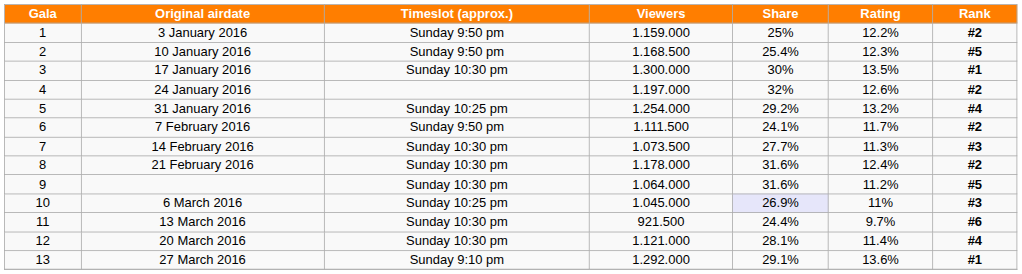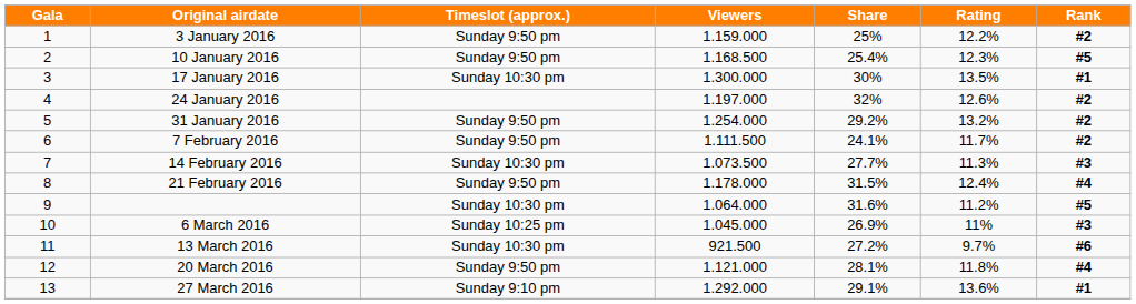 <table class="wikitable plainrowheaders" style="text-align:center; line-height:16px; width:99%;">
 <tr>
 <th scope="col" style="background:#FF7E00; color:white;">Gala</th>
 <th scope="col" style="background:#FF7E00; color:white;">Original airdate</th>
 <th scope="col" style="background:#FF7E00; color:white;">Timeslot (approx.)</th>
 <th scope="col" style="background:#FF7E00; color:white;">Viewers</th>
 <th scope="col" style="background:#FF7E00; color:white;">Share</th>
 <th scope="col" style="background:#FF7E00; color:white;">Rating</th>
 <th scope="col" style="background:#FF7E00; color:white;">Rank<br><small></small></th>
 </tr>
 <tr>
 <td>1</td>
 <td>3 January 2016</td>
 <td>Sunday 9:50 pm</td>
 <td>1.159.000</td>
 <td>25%</td>
 <td>12.2%</td>
 <td><strong>#2</strong></td>
 </tr>
 <tr>
 <td>2</td>
 <td>10 January 2016</td>
 <td>Sunday 9:50 pm</td>
 <td>1.168.500</td>
 <td>25.4%</td>
 <td>12.3%</td>
 <td><strong>#5</strong></td>
 </tr>
 <tr>
 <td>3</td>
 <td>17 January 2016</td>
 <td>Sunday 10:30 pm</td>
 <td>1.300.000</td>
 <td>30%</td>
 <td>13.5%</td>
 <td><strong>#1</strong></td>
 </tr>
 <tr>
 <td>4</td>
 <td>24 January 2016</td>
 <td></td>
 <td>1.197.000</td>
 <td>32%</td>
 <td>12.6%</td>
 <td><strong>#2</strong></td>
 </tr>
 <tr>
 <td>5</td>
 <td>31 January 2016</td>
-<td>Sunday 10:25 pm</td>
+<td>Sunday 9:50 pm</td>
 <td>1.254.000</td>
 <td>29.2%</td>
 <td>13.2%</td>
-<td><strong>#4</strong></td>
+<td><strong>#2</strong></td>
 </tr>
 <tr>
 <td>6</td>
 <td>7 February 2016</td>
 <td>Sunday 9:50 pm</td>
 <td>1.111.500</td>
 <td>24.1%</td>
 <td>11.7%</td>
 <td><strong>#2</strong></td>
 </tr>
 <tr>
 <td>7</td>
 <td>14 February 2016</td>
 <td>Sunday 10:30 pm</td>
 <td>1.073.500</td>
 <td>27.7%</td>
 <td>11.3%</td>
 <td><strong>#3</strong></td>
 </tr>
 <tr>
 <td>8</td>
 <td>21 February 2016</td>
-<td>Sunday 10:30 pm</td>
+<td>Sunday 9:50 pm</td>
 <td>1.178.000</td>
-<td>31.6%</td>
+<td>31.5%</td>
 <td>12.4%</td>
-<td><strong>#2</strong></td>
+<td><strong>#4</strong></td>
 </tr>
 <tr>
 <td>9</td>
 <td></td>
 <td>Sunday 10:30 pm</td>
 <td>1.064.000</td>
 <td>31.6%</td>
 <td>11.2%</td>
 <td><strong>#5</strong></td>
 </tr>
 <tr>
 <td>10</td>
 <td>6 March 2016</td>
 <td>Sunday 10:25 pm</td>
 <td>1.045.000</td>
-<td style="background: lavender;">26.9%</td>
+<td>26.9%</td>
 <td>11%</td>
 <td><strong>#3</strong></td>
 </tr>
 <tr>
 <td>11</td>
 <td>13 March 2016</td>
 <td>Sunday 10:30 pm</td>
 <td>921.500</td>
-<td>24.4%</td>
+<td>27.2%</td>
 <td>9.7%</td>
 <td><strong>#6</strong></td>
 </tr>
 <tr>
 <td>12</td>
 <td>20 March 2016</td>
-<td>Sunday 10:30 pm</td>
+<td>Sunday 9:50 pm</td>
 <td>1.121.000</td>
 <td>28.1%</td>
-<td>11.4%</td>
+<td>11.8%</td>
 <td><strong>#4</strong></td>
 </tr>
 <tr>
 <td>13</td>
 <td>27 March 2016</td>
 <td>Sunday 9:10 pm</td>
 <td>1.292.000</td>
 <td>29.1%</td>
 <td>13.6%</td>
 <td><strong>#1</strong></td>
 </tr>
 <tr>
 </tr>
 </table>
